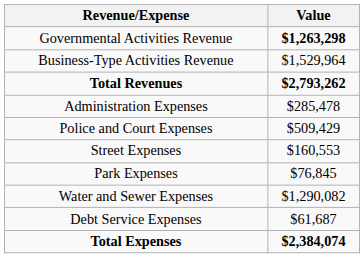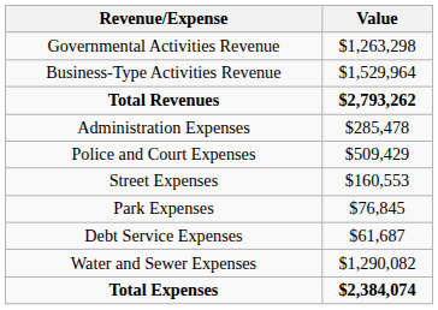 <table class="wikitable" style="text-align: center; width: 400px">
 <tr>
 <th>Revenue/Expense</th>
 <th>Value</th>
 </tr>
 <tr>
 <td>Governmental Activities Revenue</td>
-<td><strong>$1,263,298</strong></td>
+<td>$1,263,298</td>
 </tr>
 <tr>
 <td>Business-Type Activities Revenue</td>
 <td>$1,529,964</td>
 </tr>
 <tr>
 <td><strong>Total Revenues</strong></td>
 <td><strong>$2,793,262</strong></td>
 </tr>
 <tr>
 <td>Administration Expenses</td>
 <td>$285,478</td>
 </tr>
 <tr>
 <td>Police and Court Expenses</td>
 <td>$509,429</td>
 </tr>
 <tr>
 <td>Street Expenses</td>
 <td>$160,553</td>
 </tr>
 <tr>
 <td>Park Expenses</td>
 <td>$76,845</td>
 </tr>
 <tr>
+<td>Debt Service Expenses</td>
+<td>$61,687</td>
+</tr>
+<tr>
 <td>Water and Sewer Expenses</td>
 <td>$1,290,082</td>
-</tr>
-<tr>
-<td>Debt Service Expenses</td>
-<td>$61,687</td>
 </tr>
 <tr>
 <td><strong>Total Expenses</strong></td>
 <td><strong>$2,384,074</strong></td>
 </tr>
 </table>
